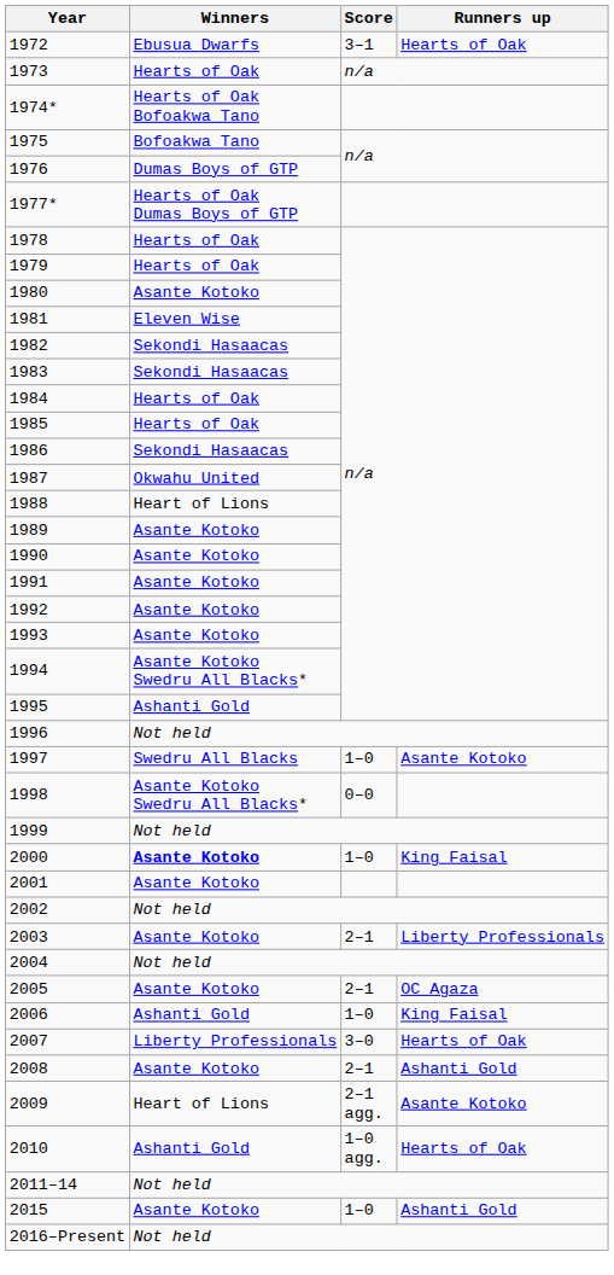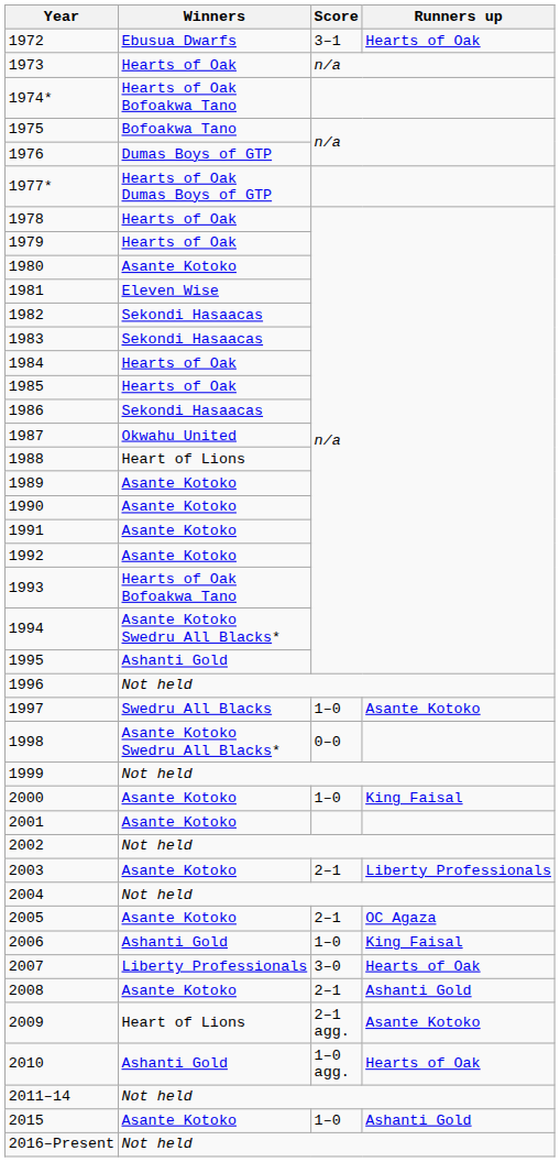 <table class="wikitable sortable">
 <tr>
 <th>Year</th>
 <th>Winners</th>
 <th>Score</th>
 <th>Runners up</th>
 </tr>
 <tr>
 <td>1972</td>
 <td><a href='#'>Ebusua Dwarfs</a></td>
 <td>3–1</td>
 <td><a href='#'>Hearts of Oak</a></td>
 </tr>
 <tr>
 <td>1973</td>
 <td><a href='#'>Hearts of Oak</a></td>
 <td colspan="2"><em>n/a</em></td>
 </tr>
 <tr>
 <td>1974*</td>
 <td><a href='#'>Hearts of Oak</a><br><a href='#'>Bofoakwa Tano</a></td>
 <td colspan="2"></td>
 </tr>
 <tr>
 <td>1975</td>
 <td><a href='#'>Bofoakwa Tano</a></td>
 <td colspan="2" rowspan="2"><em>n/a</em></td>
 </tr>
 <tr>
 <td>1976</td>
 <td><a href='#'>Dumas Boys of GTP</a></td>
 </tr>
 <tr>
 <td>1977*</td>
 <td><a href='#'>Hearts of Oak</a><br><a href='#'>Dumas Boys of GTP</a></td>
 <td colspan="2"></td>
 </tr>
 <tr>
 <td>1978</td>
 <td><a href='#'>Hearts of Oak</a></td>
 <td colspan="2" rowspan="18"><em>n/a</em></td>
 </tr>
 <tr>
 <td>1979</td>
 <td><a href='#'>Hearts of Oak</a></td>
 </tr>
 <tr>
 <td>1980</td>
 <td><a href='#'>Asante Kotoko</a></td>
 </tr>
 <tr>
 <td>1981</td>
 <td><a href='#'>Eleven Wise</a></td>
 </tr>
 <tr>
 <td>1982</td>
 <td><a href='#'>Sekondi Hasaacas</a></td>
 </tr>
 <tr>
 <td>1983</td>
 <td><a href='#'>Sekondi Hasaacas</a></td>
 </tr>
 <tr>
 <td>1984</td>
 <td><a href='#'>Hearts of Oak</a></td>
 </tr>
 <tr>
 <td>1985</td>
 <td><a href='#'>Hearts of Oak</a></td>
 </tr>
 <tr>
 <td>1986</td>
 <td><a href='#'>Sekondi Hasaacas</a></td>
 </tr>
 <tr>
 <td>1987</td>
 <td><a href='#'>Okwahu United</a></td>
 </tr>
 <tr>
 <td>1988</td>
 <td>Heart of Lions</td>
 </tr>
 <tr>
 <td>1989</td>
 <td><a href='#'>Asante Kotoko</a></td>
 </tr>
 <tr>
 <td>1990</td>
 <td><a href='#'>Asante Kotoko</a></td>
 </tr>
 <tr>
 <td>1991</td>
 <td><a href='#'>Asante Kotoko</a></td>
 </tr>
 <tr>
 <td>1992</td>
 <td><a href='#'>Asante Kotoko</a></td>
 </tr>
 <tr>
 <td>1993</td>
-<td><a href='#'>Asante Kotoko</a></td>
+<td><a href='#'>Hearts of Oak</a><br><a href='#'>Bofoakwa Tano</a></td>
 </tr>
 <tr>
 <td>1994</td>
 <td><a href='#'>Asante Kotoko</a><br><a href='#'>Swedru All Blacks</a>*</td>
 </tr>
 <tr>
 <td>1995</td>
 <td><a href='#'>Ashanti Gold</a></td>
 </tr>
 <tr>
 <td>1996</td>
 <td colspan="3"><em>Not held</em></td>
 </tr>
 <tr>
 <td>1997</td>
 <td><a href='#'>Swedru All Blacks</a></td>
 <td>1–0</td>
 <td><a href='#'>Asante Kotoko</a></td>
 </tr>
 <tr>
 <td>1998</td>
 <td><a href='#'>Asante Kotoko</a><br><a href='#'>Swedru All Blacks</a>*</td>
 <td>0–0</td>
 <td></td>
 </tr>
 <tr>
 <td>1999</td>
 <td colspan="3"><em>Not held</em></td>
 </tr>
 <tr>
 <td>2000</td>
-<td><strong><a href='#'>Asante Kotoko</a></strong></td>
+<td><a href='#'>Asante Kotoko</a></td>
 <td>1–0</td>
 <td><a href='#'>King Faisal</a></td>
 </tr>
 <tr>
 <td>2001</td>
 <td><a href='#'>Asante Kotoko</a></td>
 <td></td>
 <td></td>
 </tr>
 <tr>
 <td>2002</td>
 <td colspan="3"><em>Not held</em></td>
 </tr>
 <tr>
 <td>2003</td>
 <td><a href='#'>Asante Kotoko</a></td>
 <td>2–1</td>
 <td><a href='#'>Liberty Professionals</a></td>
 </tr>
 <tr>
 <td>2004</td>
 <td colspan="3"><em>Not held</em></td>
 </tr>
 <tr>
 <td>2005</td>
 <td><a href='#'>Asante Kotoko</a></td>
 <td>2–1</td>
 <td><a href='#'>OC Agaza</a></td>
 </tr>
 <tr>
 <td>2006</td>
 <td><a href='#'>Ashanti Gold</a></td>
 <td>1–0</td>
 <td><a href='#'>King Faisal</a></td>
 </tr>
 <tr>
 <td>2007</td>
 <td><a href='#'>Liberty Professionals</a></td>
 <td>3–0</td>
 <td><a href='#'>Hearts of Oak</a></td>
 </tr>
 <tr>
 <td>2008</td>
 <td><a href='#'>Asante Kotoko</a></td>
 <td>2–1</td>
 <td><a href='#'>Ashanti Gold</a></td>
 </tr>
 <tr>
 <td>2009</td>
 <td>Heart of Lions</td>
 <td>2–1<br>agg.</td>
 <td><a href='#'>Asante Kotoko</a></td>
 </tr>
 <tr>
 <td>2010</td>
 <td><a href='#'>Ashanti Gold</a></td>
 <td>1–0<br>agg.</td>
 <td><a href='#'>Hearts of Oak</a></td>
 </tr>
 <tr>
 <td>2011–14</td>
 <td colspan="3"><em>Not held</em></td>
 </tr>
 <tr>
 <td>2015</td>
 <td><a href='#'>Asante Kotoko</a></td>
 <td>1–0</td>
 <td><a href='#'>Ashanti Gold</a></td>
 </tr>
 <tr>
 <td>2016–Present</td>
 <td colspan="3"><em>Not held</em></td>
 </tr>
 </table>
